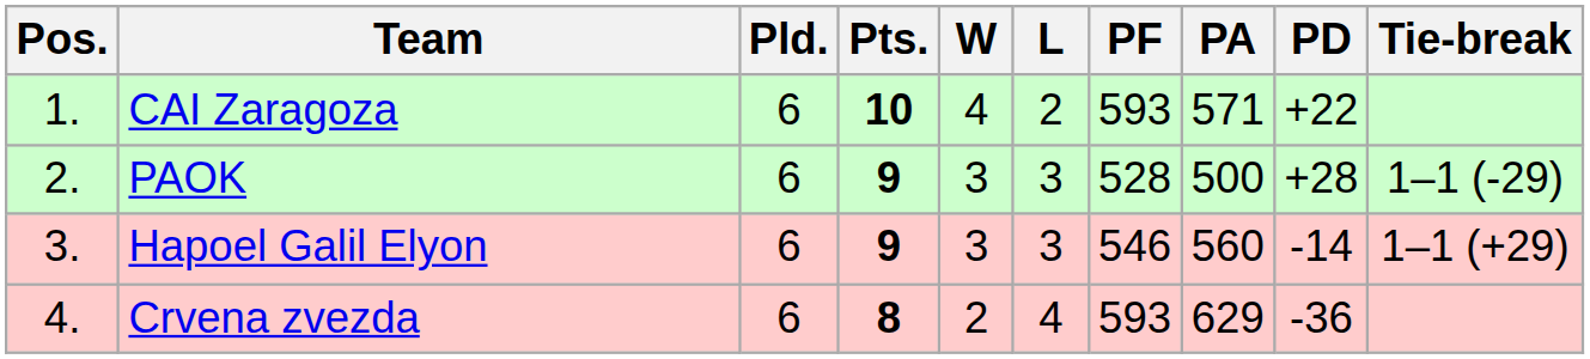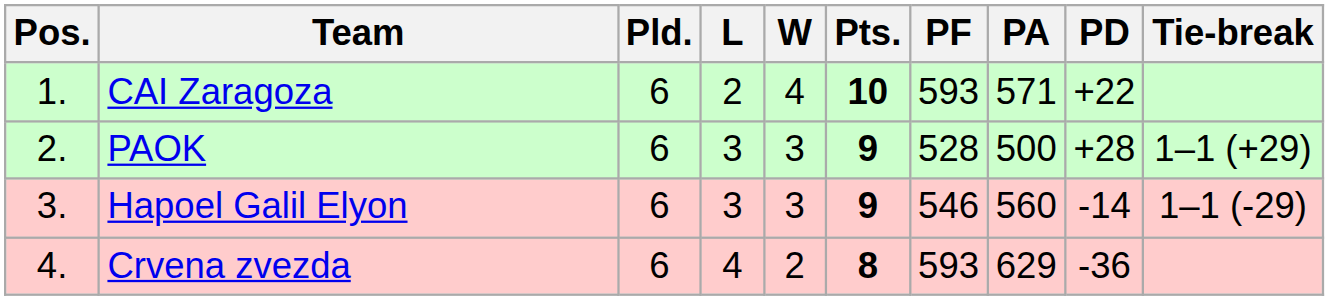 <table class="wikitable" style="text-align:center">
 <tr>
 <th width=15>Pos.</th>
 <th width=220>Team</th>
 <th width=20>Pld.</th>
+<th width=20>L</th>
+<th width=20>W</th>
 <th width=20>Pts.</th>
-<th width=20>W</th>
-<th width=20>L</th>
 <th width=20>PF</th>
 <th width=20>PA</th>
 <th width=20>PD</th>
 <th>Tie-break</th>
 </tr>
 <tr style="background: #ccffcc;">
 <td>1.</td>
 <td align=left> <a href='#'>CAI Zaragoza</a></td>
 <td>6</td>
+<td>2</td>
+<td>4</td>
 <td><strong>10</strong></td>
-<td>4</td>
-<td>2</td>
 <td>593</td>
 <td>571</td>
 <td>+22</td>
 <td></td>
 </tr>
 <tr style="background: #ccffcc;">
 <td>2.</td>
 <td align=left> <a href='#'>PAOK</a></td>
 <td>6</td>
-<td><strong>9</strong></td>
 <td>3</td>
 <td>3</td>
+<td><strong>9</strong></td>
 <td>528</td>
 <td>500</td>
 <td>+28</td>
-<td>1–1 (-29)</td>
+<td>1–1 (+29)</td>
 </tr>
 <tr style="background: #ffcccc;">
 <td>3.</td>
 <td align=left> <a href='#'>Hapoel Galil Elyon</a></td>
 <td>6</td>
-<td><strong>9</strong></td>
 <td>3</td>
 <td>3</td>
+<td><strong>9</strong></td>
 <td>546</td>
 <td>560</td>
 <td>-14</td>
-<td>1–1 (+29)</td>
+<td>1–1 (-29)</td>
 </tr>
 <tr style="background: #ffcccc;">
 <td>4.</td>
 <td align=left> <a href='#'>Crvena zvezda</a></td>
 <td>6</td>
+<td>4</td>
+<td>2</td>
 <td><strong>8</strong></td>
-<td>2</td>
-<td>4</td>
 <td>593</td>
 <td>629</td>
 <td>-36</td>
 <td></td>
 </tr>
 </table>
